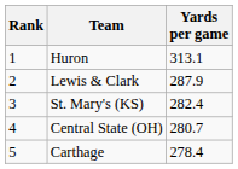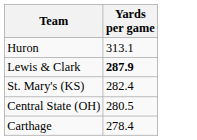 <table class="wikitable sortable">
 <tr>
-<th>Rank</th>
 <th>Team</th>
 <th>Yards<br>per game</th>
 </tr>
 <tr>
-<td>1</td>
 <td>Huron</td>
 <td>313.1</td>
 </tr>
 <tr>
-<td>2</td>
 <td>Lewis & Clark</td>
-<td>287.9</td>
+<td><strong>287.9</strong></td>
 </tr>
 <tr>
-<td>3</td>
 <td>St. Mary's (KS)</td>
 <td>282.4</td>
 </tr>
 <tr>
-<td>4</td>
 <td>Central State (OH)</td>
-<td>280.7</td>
+<td>280.5</td>
 </tr>
 <tr>
-<td>5</td>
 <td>Carthage</td>
 <td>278.4</td>
 </tr>
 </table>
